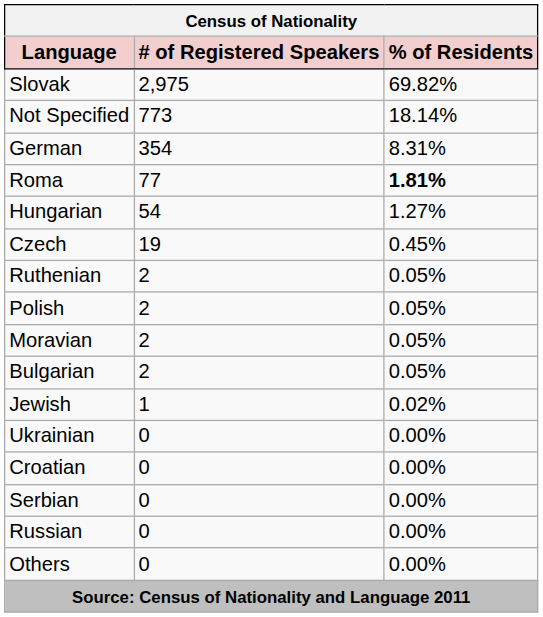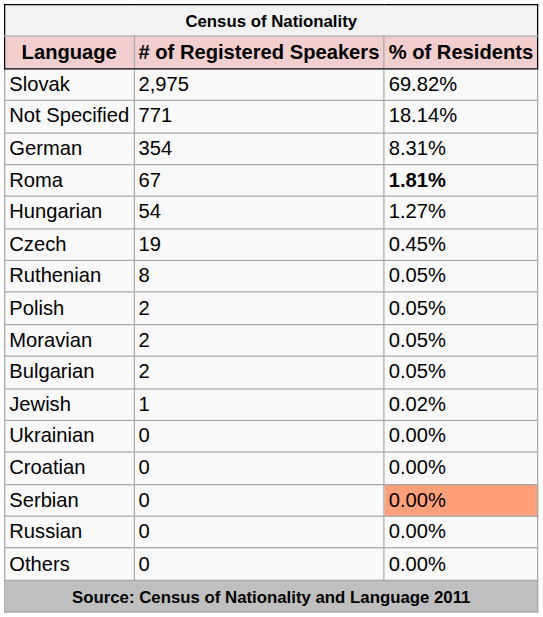 <table class="wikitable sortable" border="1" style="margin: auto auto 0em 0em;">
 <tr>
 <th colspan="3" align="left" style="border-top:.5px solid black;border-left:.5px solid black;border-right:.5px solid black"><small>Census of Nationality</small></th>
 </tr>
 <tr>
 <th style="background:#F2CECE;color:black;border-bottom:1.5px solid black;border-left:.5px solid black">Language</th>
 <th style="background:#F2CECE;color:black;border-bottom:1.5px solid black"># of Registered Speakers</th>
 <th style="background:#F2CECE;color:black;border-bottom:1.5px solid black;border-right:.5px solid black">% of Residents</th>
 </tr>
 <tr>
 <td>Slovak</td>
 <td>2,975</td>
 <td>69.82%</td>
 </tr>
 <tr>
 <td>Not Specified</td>
-<td>773</td>
+<td>771</td>
 <td>18.14%</td>
 </tr>
 <tr>
 <td>German</td>
 <td>354</td>
 <td>8.31%</td>
 </tr>
 <tr>
 <td>Roma</td>
-<td>77</td>
+<td>67</td>
 <td><strong>1.81%</strong></td>
 </tr>
 <tr>
 <td>Hungarian</td>
 <td>54</td>
 <td>1.27%</td>
 </tr>
 <tr>
 <td>Czech</td>
 <td>19</td>
 <td>0.45%</td>
 </tr>
 <tr>
 <td>Ruthenian</td>
-<td>2</td>
+<td>8</td>
 <td>0.05%</td>
 </tr>
 <tr>
 <td>Polish</td>
 <td>2</td>
 <td>0.05%</td>
 </tr>
 <tr>
 <td>Moravian</td>
 <td>2</td>
 <td>0.05%</td>
 </tr>
 <tr>
 <td>Bulgarian</td>
 <td>2</td>
 <td>0.05%</td>
 </tr>
 <tr>
 <td>Jewish</td>
 <td>1</td>
 <td>0.02%</td>
 </tr>
 <tr>
 <td>Ukrainian</td>
 <td>0</td>
 <td>0.00%</td>
 </tr>
 <tr>
 <td>Croatian</td>
 <td>0</td>
 <td>0.00%</td>
 </tr>
 <tr>
 <td>Serbian</td>
 <td>0</td>
-<td>0.00%</td>
+<td style="background: lightsalmon;">0.00%</td>
 </tr>
 <tr>
 <td>Russian</td>
 <td>0</td>
 <td>0.00%</td>
 </tr>
 <tr>
 <td>Others</td>
 <td>0</td>
 <td>0.00%</td>
 </tr>
 <tr ---->
 <th colspan="3" align="left" style="background:#BFBFBF;border-top:1.5px solid black"><small>Source: Census of Nationality and Language 2011</small></th>
 </tr>
 </table>
